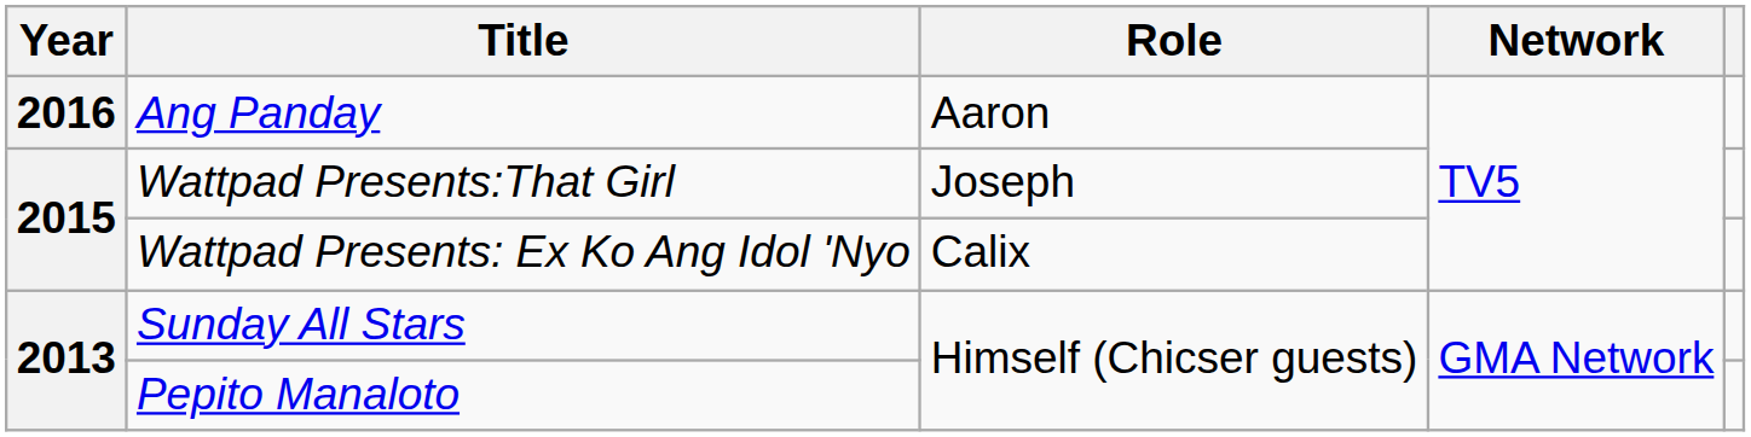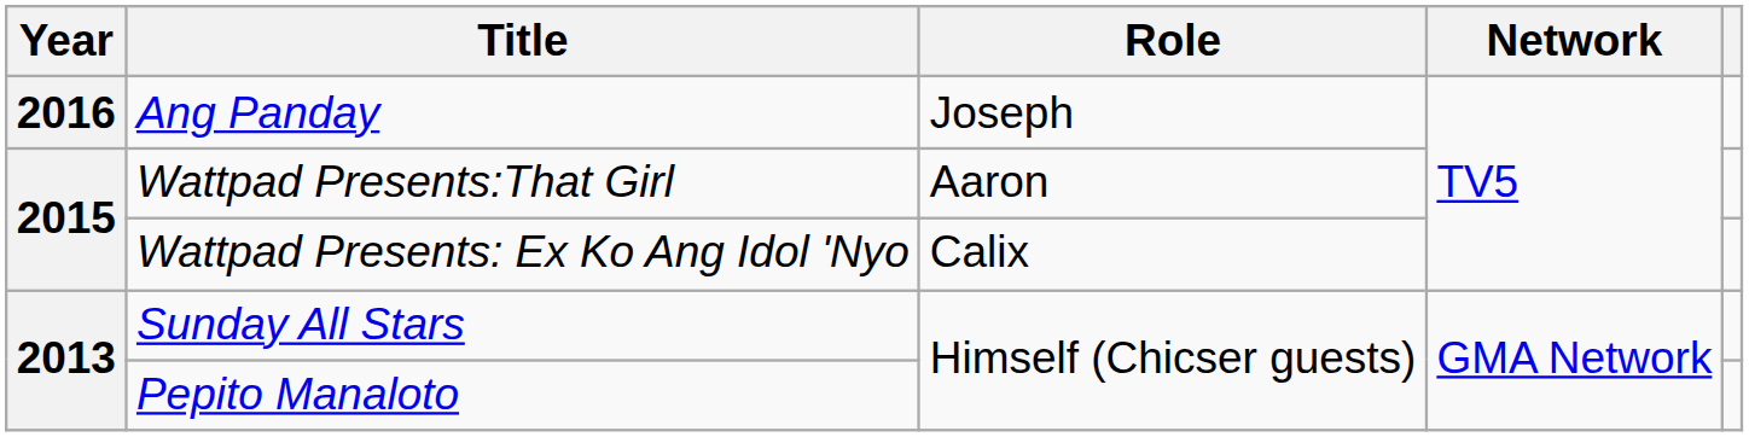 <table class="wikitable sortable plainrowheaders">
 <tr>
 <th scope="col">Year</th>
 <th scope="col">Title</th>
 <th scope="col">Role</th>
 <th scope="col">Network</th>
 <th scope="col" class="unsortable"></th>
 </tr>
 <tr>
 <th scope="row">2016</th>
 <td><em><a href='#'>Ang Panday</a> </em></td>
-<td>Aaron</td>
+<td>Joseph</td>
 <td rowspan="3"><a href='#'>TV5</a></td>
 <td></td>
 </tr>
 <tr>
 <th scope="row" rowspan="2">2015</th>
 <td><em>Wattpad Presents:That Girl</em></td>
-<td>Joseph</td>
+<td>Aaron</td>
 <td></td>
 </tr>
 <tr>
 <td><em>Wattpad Presents: Ex Ko Ang Idol 'Nyo</em></td>
 <td>Calix</td>
 <td></td>
 </tr>
 <tr>
 <th scope="row" rowspan="2">2013</th>
 <td><em><a href='#'>Sunday All Stars</a></em></td>
 <td rowspan="2">Himself (Chicser guests)</td>
 <td rowspan="2"><a href='#'>GMA Network</a></td>
 <td></td>
 </tr>
 <tr>
 <td><em><a href='#'>Pepito Manaloto</a></em></td>
 <td></td>
 </tr>
 </table>
